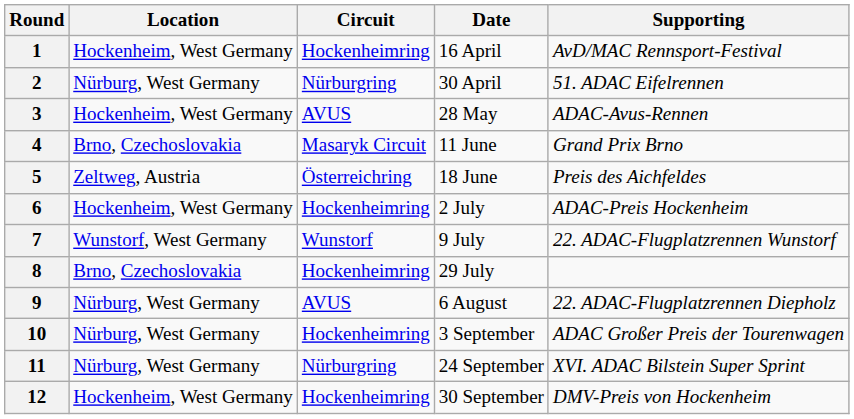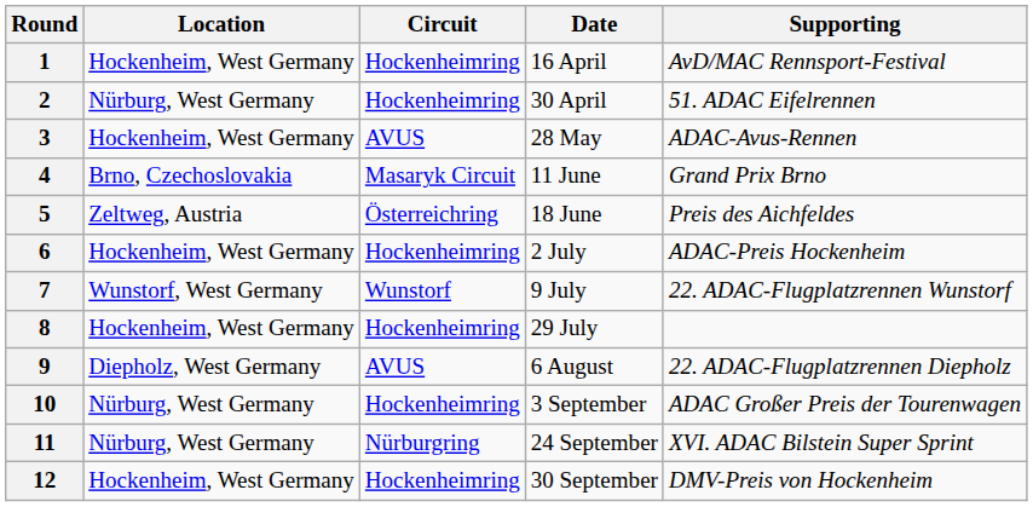 <table class="wikitable" style="font-size: 85%;">
 <tr>
 <th>Round</th>
 <th>Location</th>
 <th>Circuit</th>
 <th>Date</th>
 <th>Supporting</th>
 </tr>
 <tr>
 <th>1</th>
 <td> <a href='#'>Hockenheim</a>, West Germany</td>
 <td><a href='#'>Hockenheimring</a></td>
 <td>16 April</td>
 <td><em>AvD/MAC Rennsport-Festival</em></td>
 </tr>
 <tr>
 <th>2</th>
 <td> <a href='#'>Nürburg</a>, West Germany</td>
-<td><a href='#'>Nürburgring</a></td>
+<td><a href='#'>Hockenheimring</a></td>
 <td>30 April</td>
 <td><em>51. ADAC Eifelrennen</em></td>
 </tr>
 <tr>
 <th>3</th>
 <td> <a href='#'>Hockenheim</a>, West Germany</td>
 <td><a href='#'>AVUS</a></td>
 <td>28 May</td>
 <td><em>ADAC-Avus-Rennen</em></td>
 </tr>
 <tr>
 <th>4</th>
 <td> <a href='#'>Brno</a>, <a href='#'>Czechoslovakia</a></td>
 <td><a href='#'>Masaryk Circuit</a></td>
 <td>11 June</td>
 <td><em>Grand Prix Brno</em></td>
 </tr>
 <tr>
 <th>5</th>
 <td> <a href='#'>Zeltweg</a>, Austria</td>
 <td><a href='#'>Österreichring</a></td>
 <td>18 June</td>
 <td><em>Preis des Aichfeldes</em></td>
 </tr>
 <tr>
 <th>6</th>
 <td> <a href='#'>Hockenheim</a>, West Germany</td>
 <td><a href='#'>Hockenheimring</a></td>
 <td>2 July</td>
 <td><em>ADAC-Preis Hockenheim</em></td>
 </tr>
 <tr>
 <th>7</th>
 <td> <a href='#'>Wunstorf</a>, West Germany</td>
 <td><a href='#'>Wunstorf</a></td>
 <td>9 July</td>
 <td><em>22. ADAC-Flugplatzrennen Wunstorf</em></td>
 </tr>
 <tr>
 <th>8</th>
-<td> <a href='#'>Brno</a>, <a href='#'>Czechoslovakia</a></td>
+<td> <a href='#'>Hockenheim</a>, West Germany</td>
 <td><a href='#'>Hockenheimring</a></td>
 <td>29 July</td>
 <td><em></em></td>
 </tr>
 <tr>
 <th>9</th>
-<td> <a href='#'>Nürburg</a>, West Germany</td>
+<td> <a href='#'>Diepholz</a>, West Germany</td>
 <td><a href='#'>AVUS</a></td>
 <td>6 August</td>
 <td><em>22. ADAC-Flugplatzrennen Diepholz</em></td>
 </tr>
 <tr>
 <th>10</th>
 <td> <a href='#'>Nürburg</a>, West Germany</td>
 <td><a href='#'>Hockenheimring</a></td>
 <td>3 September</td>
 <td><em>ADAC Großer Preis der Tourenwagen</em></td>
 </tr>
 <tr>
 <th>11</th>
 <td> <a href='#'>Nürburg</a>, West Germany</td>
 <td><a href='#'>Nürburgring</a></td>
 <td>24 September</td>
 <td><em>XVI. ADAC Bilstein Super Sprint</em></td>
 </tr>
 <tr>
 <th>12</th>
 <td> <a href='#'>Hockenheim</a>, West Germany</td>
 <td><a href='#'>Hockenheimring</a></td>
 <td>30 September</td>
 <td><em>DMV-Preis von Hockenheim</em></td>
 </tr>
 </table>
